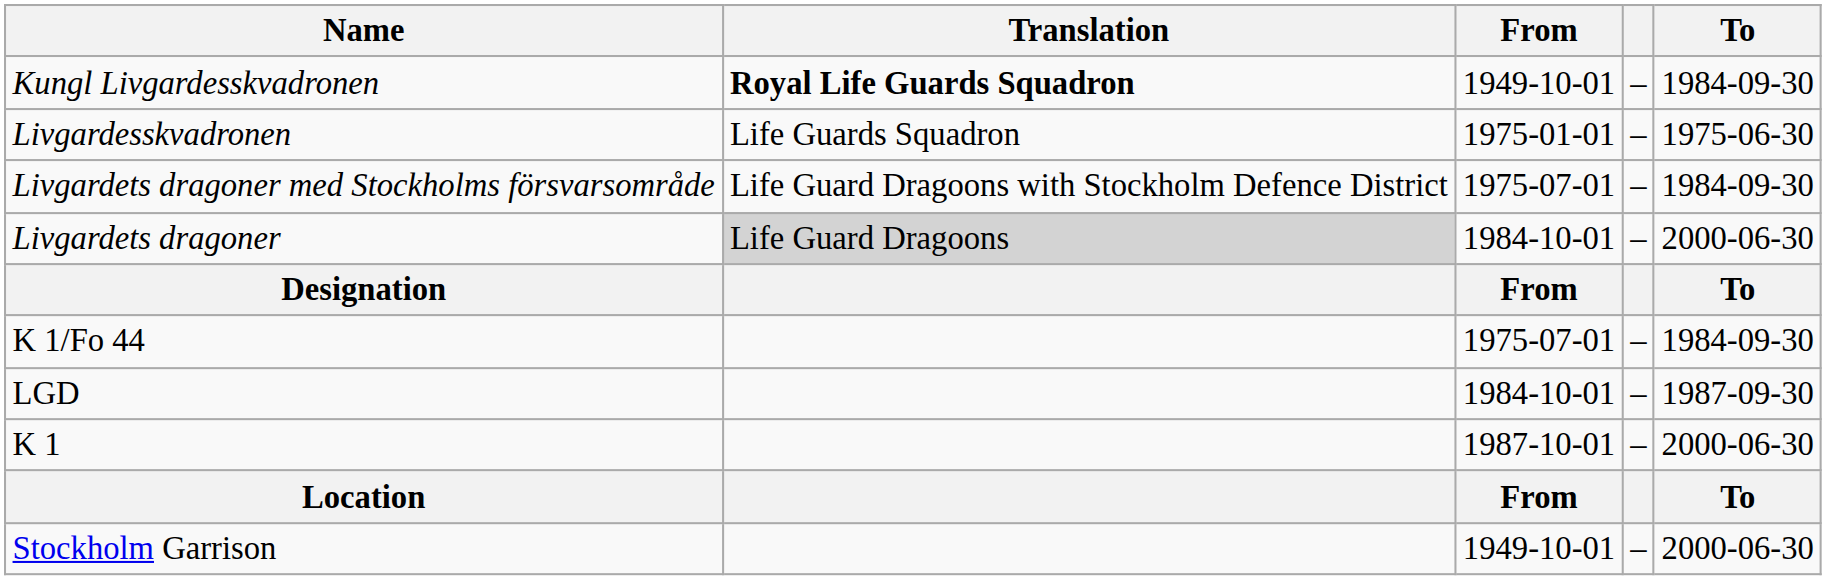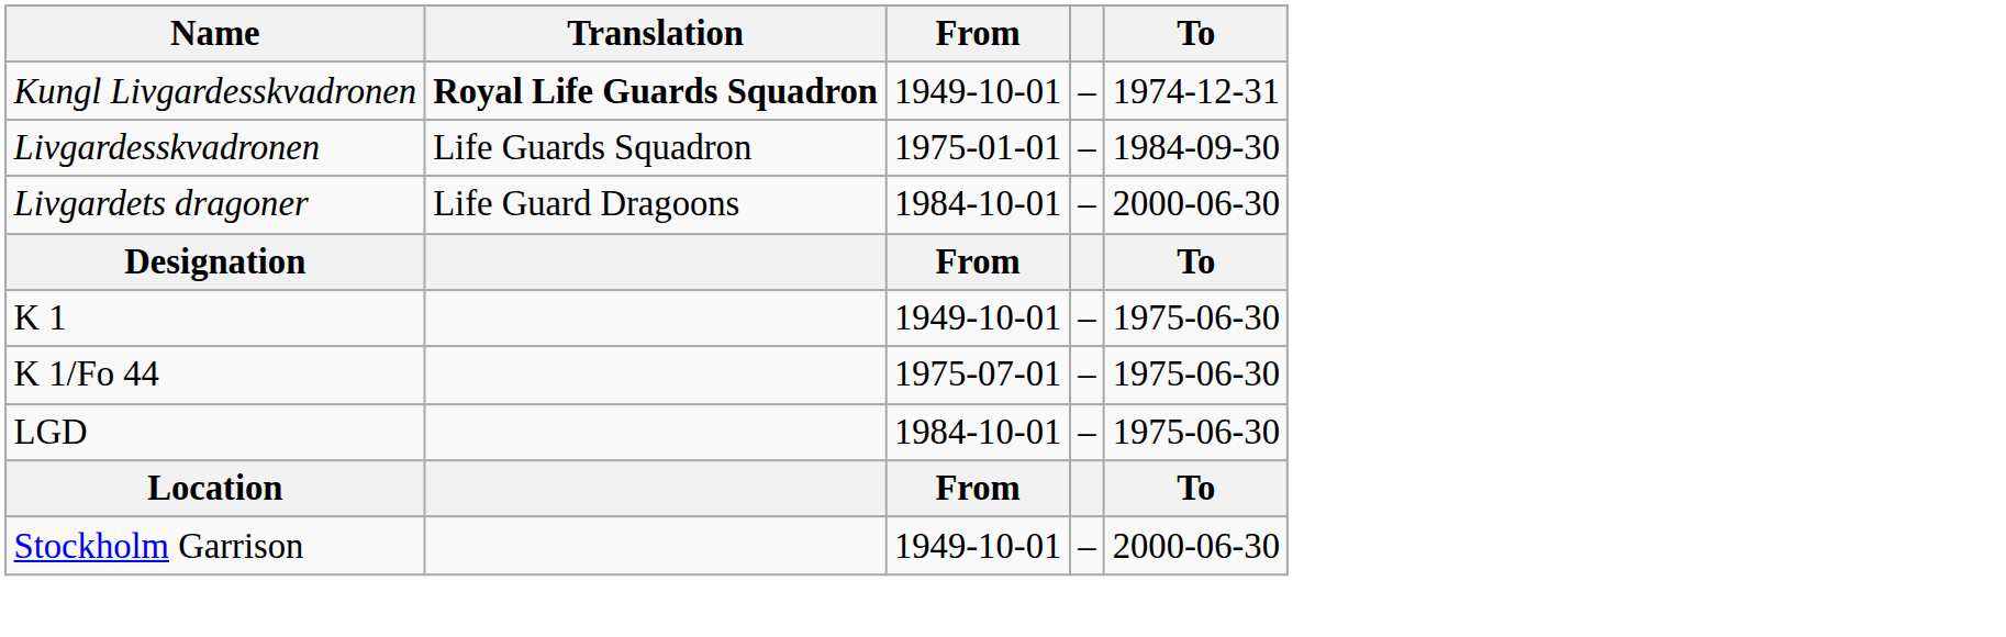 <table class="wikitable">
 <tr>
 <th>Name</th>
 <th>Translation</th>
 <th>From</th>
 <th></th>
 <th>To</th>
 </tr>
 <tr>
 <td style="font-style:italic;">Kungl Livgardesskvadronen</td>
 <td><strong>Royal Life Guards Squadron</strong></td>
 <td>1949-10-01</td>
 <td>–</td>
-<td>1984-09-30</td>
+<td>1974-12-31</td>
 </tr>
 <tr>
 <td style="font-style:italic;">Livgardesskvadronen</td>
 <td>Life Guards Squadron</td>
 <td>1975-01-01</td>
 <td>–</td>
-<td>1975-06-30</td>
-</tr>
-<tr>
-<td style="font-style:italic;">Livgardets dragoner med Stockholms försvarsområde</td>
-<td>Life Guard Dragoons with Stockholm Defence District</td>
-<td>1975-07-01</td>
-<td>–</td>
-<td>1984-09-30</td>
+<td style="text-align: center;">1984-09-30</td>
 </tr>
 <tr>
 <td style="font-style:italic;">Livgardets dragoner</td>
-<td style="background: lightgrey;">Life Guard Dragoons</td>
+<td>Life Guard Dragoons</td>
 <td>1984-10-01</td>
 <td>–</td>
 <td>2000-06-30</td>
 </tr>
 <tr>
 <th style="font-weight:bold;">Designation</th>
 <th style="font-weight:bold;"></th>
 <th style="text-align: center; font-weight:bold;">From</th>
 <th></th>
 <th style="text-align: center; font-weight:bold;">To</th>
 </tr>
 <tr>
+<td>K 1</td>
+<td></td>
+<td style="text-align: center;">1949-10-01</td>
+<td style="text-align: center;">–</td>
+<td style="text-align: center;">1975-06-30</td>
+</tr>
+<tr>
 <td>K 1/Fo 44</td>
 <td></td>
 <td style="text-align: center;">1975-07-01</td>
 <td style="text-align: center;">–</td>
-<td style="text-align: center;">1984-09-30</td>
+<td>1975-06-30</td>
 </tr>
 <tr>
 <td>LGD</td>
 <td></td>
 <td style="text-align: center;">1984-10-01</td>
 <td style="text-align: center;">–</td>
-<td style="text-align: center;">1987-09-30</td>
-</tr>
-<tr>
-<td>K 1</td>
-<td></td>
-<td style="text-align: center;">1987-10-01</td>
-<td style="text-align: center;">–</td>
-<td style="text-align: center;">2000-06-30</td>
+<td>1975-06-30</td>
 </tr>
 <tr>
 <th style="font-weight:bold;">Location</th>
 <th style="font-weight:bold;"></th>
 <th style="text-align: center; font-weight:bold;">From</th>
 <th></th>
 <th style="text-align: center; font-weight:bold;">To</th>
 </tr>
 <tr>
 <td><a href='#'>Stockholm</a> Garrison</td>
 <td></td>
 <td style="text-align: center;">1949-10-01</td>
 <td style="text-align: center;">–</td>
 <td style="text-align: center;">2000-06-30</td>
 </tr>
 </table>
